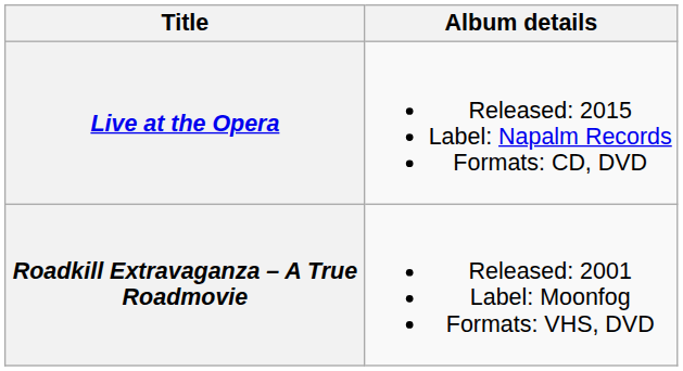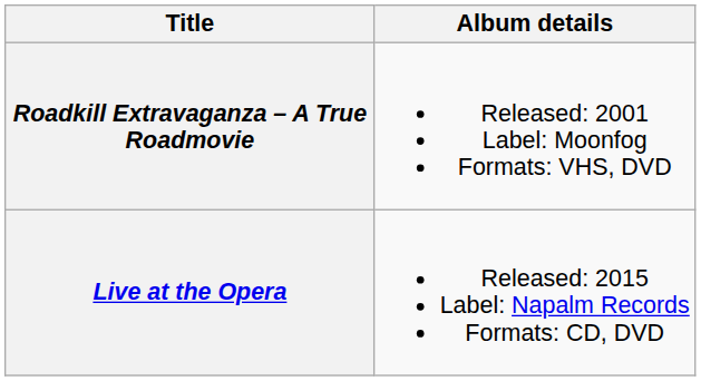 <table class="wikitable plainrowheaders" style="text-align:center;">
 <tr>
 <th scope="col" style="width:15em;">Title</th>
 <th scope="col">Album details</th>
 </tr>
 <tr>
+<th scope="row"><em>Roadkill Extravaganza – A True Roadmovie</em></th>
+<td><br><ul><li>Released: 2001</li><li>Label: Moonfog</li><li>Formats: VHS, DVD</li></ul></td>
+</tr>
+<tr>
 <th scope="row"><em><a href='#'>Live at the Opera</a></em></th>
 <td><br><ul><li>Released: 2015</li><li>Label: <a href='#'>Napalm Records</a></li><li>Formats: CD, DVD</li></ul></td>
 </tr>
-<tr>
-<th scope="row"><em>Roadkill Extravaganza – A True Roadmovie</em></th>
-<td><br><ul><li>Released: 2001</li><li>Label: Moonfog</li><li>Formats: VHS, DVD</li></ul></td>
-</tr>
 </table>
